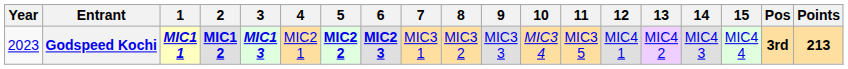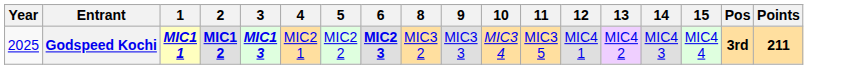 <table class="wikitable" style="text-align:center; font-size:85%">
 <tr>
 <th>Year</th>
 <th>Entrant</th>
 <th>1</th>
 <th>2</th>
 <th>3</th>
 <th>4</th>
 <th>5</th>
 <th>6</th>
-<th>7</th>
 <th>8</th>
 <th>9</th>
 <th>10</th>
 <th>11</th>
 <th>12</th>
 <th>13</th>
 <th>14</th>
 <th>15</th>
 <th>Pos</th>
 <th>Points</th>
 </tr>
 <tr>
-<td><a href='#'>2023</a></td>
+<td><a href='#'>2025</a></td>
 <th><a href='#'>Godspeed Kochi</a></th>
 <td style="background:#FFFFBF;"><strong><em><a href='#'>MIC1<br>1</a></em></strong><br></td>
 <td style="background:#DFDFDF;"><strong><a href='#'>MIC1<br>2</a><br></strong></td>
 <td style="background:#DFFFDF;"><strong><em><a href='#'>MIC1<br>3</a></em></strong><br></td>
 <td style="background:#FFDF9F;"><a href='#'>MIC2<br>1</a><br></td>
-<td style="background:#DFFFDF;"><strong><a href='#'>MIC2<br>2</a><br></strong></td>
+<td style="background:#DFFFDF;"><a href='#'>MIC2<br>2</a><br></td>
 <td style="background:#DFDFDF;"><strong><a href='#'>MIC2<br>3</a></strong><br></td>
-<td style="background:#FFDF9F;"><a href='#'>MIC3<br>1</a><br></td>
 <td style="background:#FFDF9F;"><a href='#'>MIC3<br>2</a><br></td>
 <td style="background:#DFDFDF;"><a href='#'>MIC3<br>3</a><br></td>
 <td style="background:#FFDF9F;"><em><a href='#'>MIC3<br>4</a></em><br></td>
 <td style="background:#FFDF9F;"><a href='#'>MIC3<br>5</a><br></td>
 <td style="background:#DFDFDF;"><a href='#'>MIC4<br>1</a><br></td>
 <td style="background:#EFCFFF;"><a href='#'>MIC4<br>2</a><br></td>
 <td style="background:#DFDFDF;"><a href='#'>MIC4<br>3</a><br></td>
 <td style="background:#DFFFDF;"><a href='#'>MIC4<br>4</a><br></td>
 <th style="background:#FFDF9F">3rd</th>
-<th style="background:#FFDF9F">213</th>
+<th style="background:#FFDF9F">211</th>
 </tr>
 </table>
